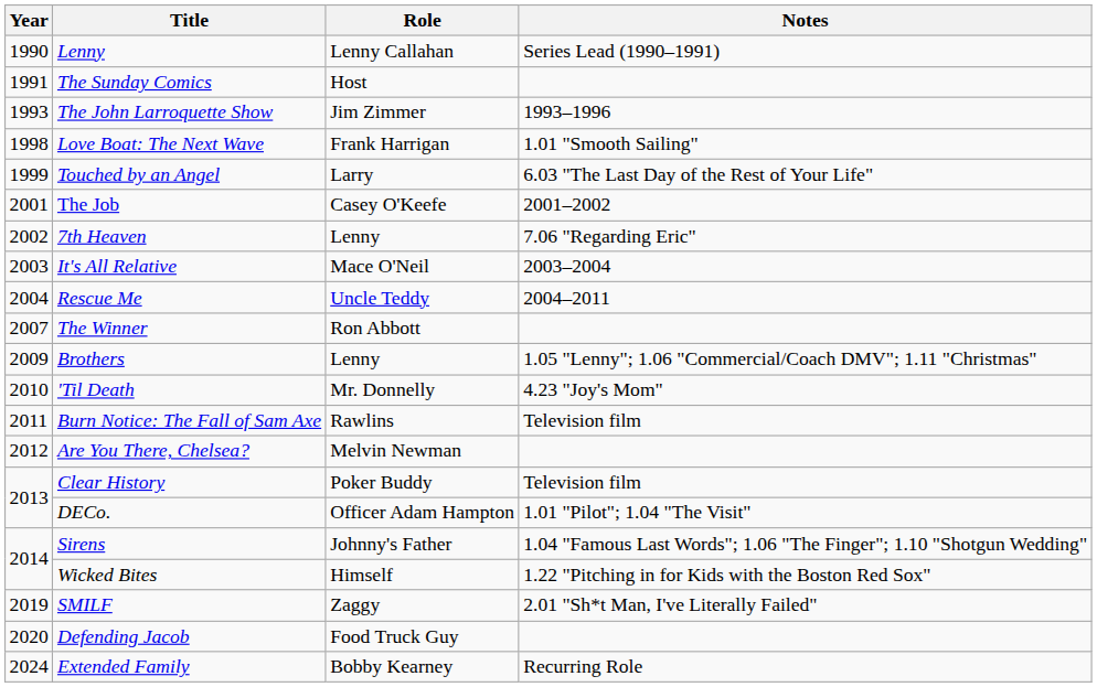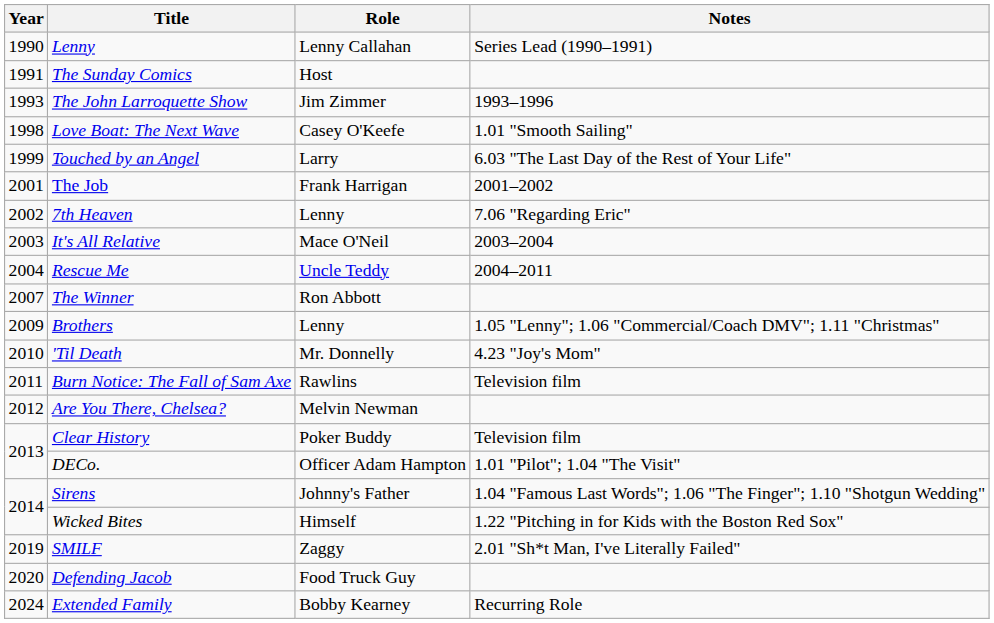 <table class="wikitable">
 <tr>
 <th>Year</th>
 <th>Title</th>
 <th>Role</th>
 <th>Notes</th>
 </tr>
 <tr>
 <td>1990</td>
 <td><em><a href='#'>Lenny</a></em></td>
 <td>Lenny Callahan</td>
 <td>Series Lead (1990–1991)</td>
 </tr>
 <tr>
 <td>1991</td>
 <td><em><a href='#'>The Sunday Comics</a></em></td>
 <td>Host</td>
 </tr>
 <tr>
 <td>1993</td>
 <td><em><a href='#'>The John Larroquette Show</a></em></td>
 <td>Jim Zimmer</td>
 <td>1993–1996</td>
 </tr>
 <tr>
 <td>1998</td>
 <td><em><a href='#'>Love Boat: The Next Wave</a></em></td>
-<td>Frank Harrigan</td>
+<td>Casey O'Keefe</td>
 <td>1.01 "Smooth Sailing"</td>
 </tr>
 <tr>
 <td>1999</td>
 <td><em><a href='#'>Touched by an Angel</a></em></td>
 <td>Larry</td>
 <td>6.03 "The Last Day of the Rest of Your Life"</td>
 </tr>
 <tr>
 <td>2001</td>
 <td><a href='#'>The Job</a></td>
-<td>Casey O'Keefe</td>
+<td>Frank Harrigan</td>
 <td>2001–2002</td>
 </tr>
 <tr>
 <td>2002</td>
 <td><em><a href='#'>7th Heaven</a></em></td>
 <td>Lenny</td>
 <td>7.06 "Regarding Eric"</td>
 </tr>
 <tr>
 <td>2003</td>
 <td><em><a href='#'>It's All Relative</a></em></td>
 <td>Mace O'Neil</td>
 <td>2003–2004</td>
 </tr>
 <tr>
 <td>2004</td>
 <td><em><a href='#'>Rescue Me</a></em></td>
 <td><a href='#'>Uncle Teddy</a></td>
 <td>2004–2011</td>
 </tr>
 <tr>
 <td>2007</td>
 <td><em><a href='#'>The Winner</a></em></td>
 <td>Ron Abbott</td>
 <td></td>
 </tr>
 <tr>
 <td>2009</td>
 <td><em><a href='#'>Brothers</a></em></td>
 <td>Lenny</td>
 <td>1.05 "Lenny"; 1.06 "Commercial/Coach DMV"; 1.11 "Christmas"</td>
 </tr>
 <tr>
 <td>2010</td>
 <td><em><a href='#'>'Til Death</a></em></td>
 <td>Mr. Donnelly</td>
 <td>4.23 "Joy's Mom"</td>
 </tr>
 <tr>
 <td>2011</td>
 <td><em><a href='#'>Burn Notice: The Fall of Sam Axe</a></em></td>
 <td>Rawlins</td>
 <td>Television film</td>
 </tr>
 <tr>
 <td>2012</td>
 <td><em><a href='#'>Are You There, Chelsea?</a></em></td>
 <td>Melvin Newman</td>
 <td></td>
 </tr>
 <tr>
 <td rowspan="2">2013</td>
 <td><em><a href='#'>Clear History</a></em></td>
 <td>Poker Buddy</td>
 <td>Television film</td>
 </tr>
 <tr>
 <td><em>DECo.</em></td>
 <td>Officer Adam Hampton</td>
 <td>1.01 "Pilot"; 1.04 "The Visit"</td>
 </tr>
 <tr>
 <td rowspan="2">2014</td>
 <td><em><a href='#'>Sirens</a></em></td>
 <td>Johnny's Father</td>
 <td>1.04 "Famous Last Words"; 1.06 "The Finger"; 1.10 "Shotgun Wedding"</td>
 </tr>
 <tr>
 <td><em>Wicked Bites</em></td>
 <td>Himself</td>
 <td>1.22 "Pitching in for Kids with the Boston Red Sox"</td>
 </tr>
 <tr>
 <td>2019</td>
 <td><em><a href='#'>SMILF</a></em></td>
 <td>Zaggy</td>
 <td>2.01 "Sh*t Man, I've Literally Failed"</td>
 </tr>
 <tr>
 <td>2020</td>
 <td><em><a href='#'>Defending Jacob</a></em></td>
 <td>Food Truck Guy</td>
 <td></td>
 </tr>
 <tr>
 <td>2024</td>
 <td><em><a href='#'>Extended Family</a></em></td>
 <td>Bobby Kearney</td>
 <td>Recurring Role</td>
 </tr>
 </table>
